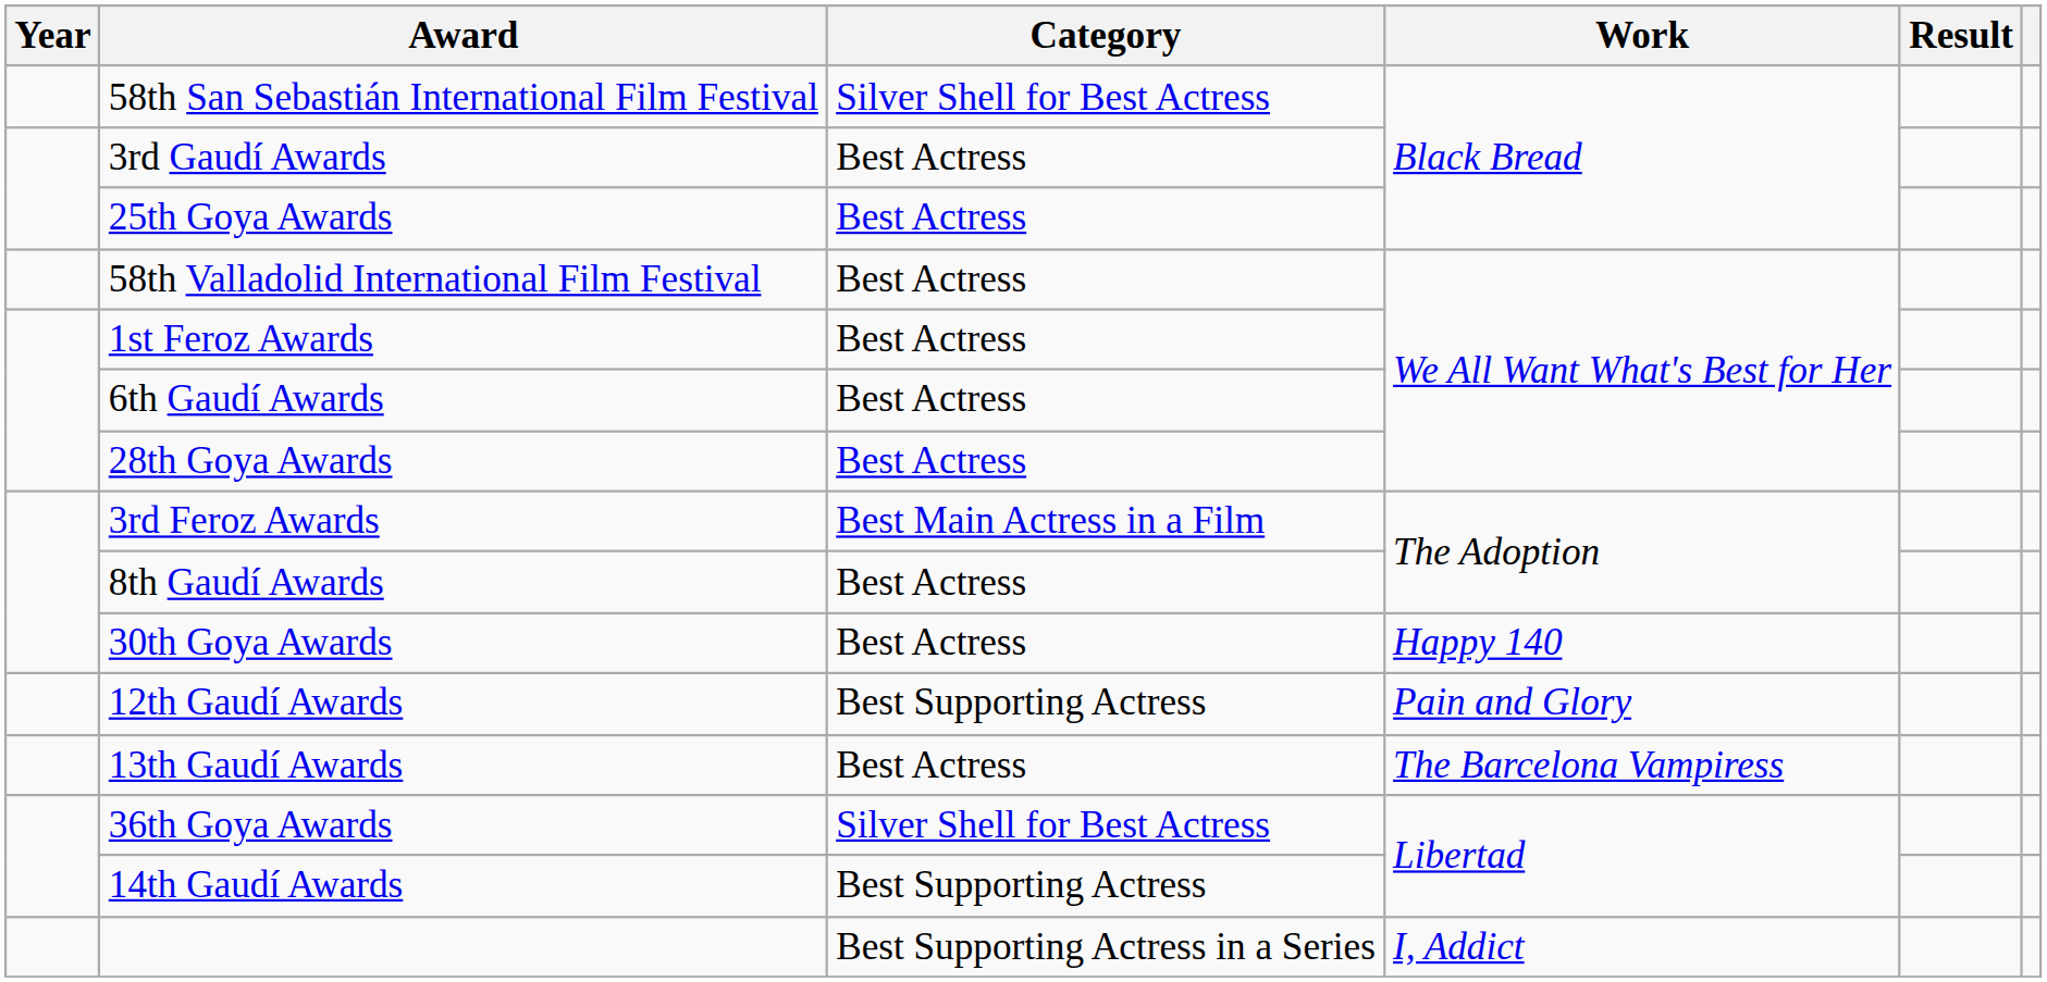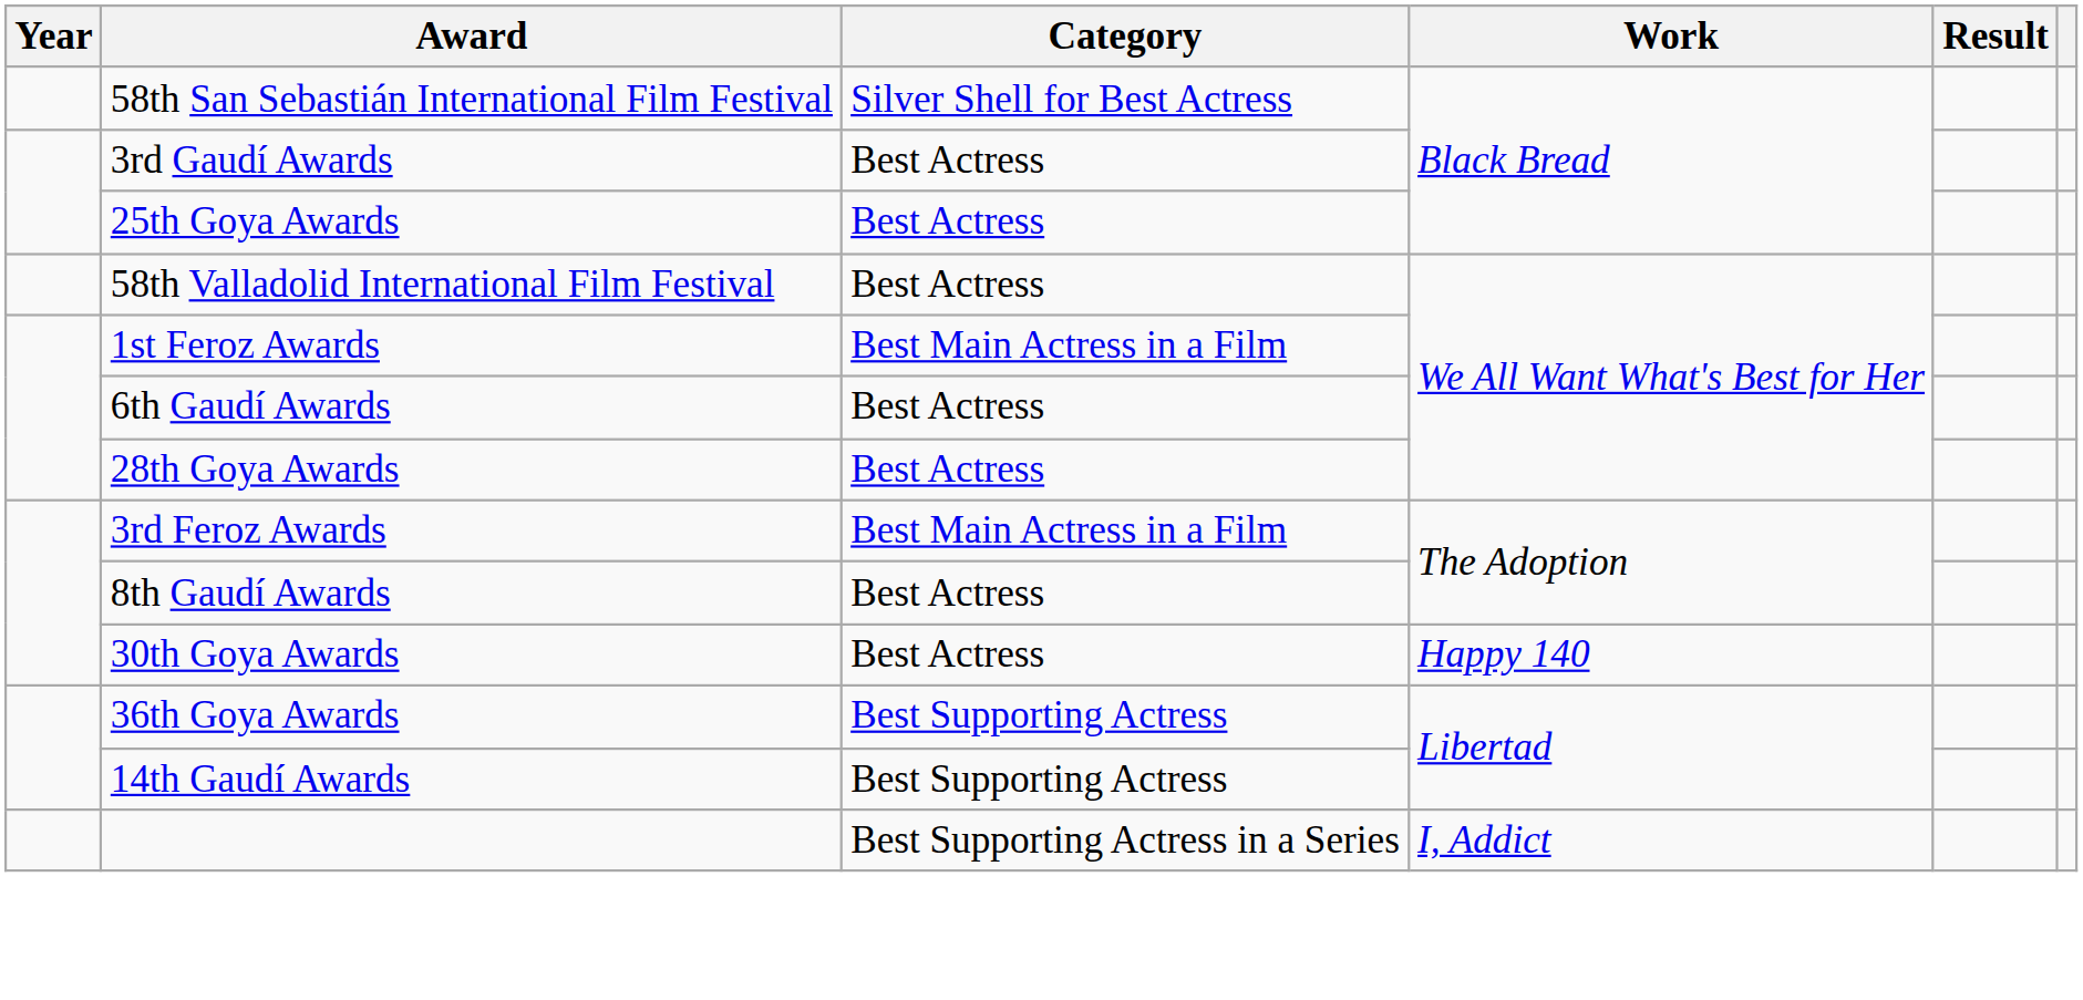 <table class="wikitable sortable plainrowheaders">
 <tr>
 <th>Year</th>
 <th>Award</th>
 <th>Category</th>
 <th>Work</th>
 <th>Result</th>
 <th scope="col" class="unsortable"></th>
 </tr>
 <tr>
 <td></td>
 <td>58th <a href='#'>San Sebastián International Film Festival</a></td>
 <td><a href='#'>Silver Shell for Best Actress</a></td>
 <td rowspan = "3"><em><a href='#'>Black Bread</a></em></td>
 <td></td>
 <td></td>
 </tr>
 <tr>
 <td rowspan = "2"></td>
 <td>3rd <a href='#'>Gaudí Awards</a></td>
 <td>Best Actress</td>
 <td></td>
 <td></td>
 </tr>
 <tr>
 <td><a href='#'>25th Goya Awards</a></td>
 <td><a href='#'>Best Actress</a></td>
 <td></td>
 <td></td>
 </tr>
 <tr>
 <td></td>
 <td>58th <a href='#'>Valladolid International Film Festival</a></td>
 <td>Best Actress</td>
 <td rowspan = "4"><em><a href='#'>We All Want What's Best for Her</a></em></td>
 <td></td>
 <td></td>
 </tr>
 <tr>
 <td rowspan = "3"></td>
 <td><a href='#'>1st Feroz Awards</a></td>
-<td>Best Actress</td>
+<td><a href='#'>Best Main Actress in a Film</a></td>
 <td></td>
 <td></td>
 </tr>
 <tr>
 <td>6th <a href='#'>Gaudí Awards</a></td>
 <td>Best Actress</td>
 <td></td>
 <td></td>
 </tr>
 <tr>
 <td><a href='#'>28th Goya Awards</a></td>
 <td><a href='#'>Best Actress</a></td>
 <td></td>
 <td></td>
 </tr>
 <tr>
 <td rowspan = "3"></td>
 <td><a href='#'>3rd Feroz Awards</a></td>
 <td><a href='#'>Best Main Actress in a Film</a></td>
 <td rowspan = "2"><em>The Adoption</em></td>
 <td></td>
 <td></td>
 </tr>
 <tr>
 <td>8th <a href='#'>Gaudí Awards</a></td>
 <td>Best Actress</td>
 <td></td>
 <td></td>
 </tr>
 <tr>
 <td><a href='#'>30th Goya Awards</a></td>
 <td>Best Actress</td>
 <td><em><a href='#'>Happy 140</a></em></td>
 <td></td>
 <td></td>
 </tr>
 <tr>
-<td></td>
-<td><a href='#'>12th Gaudí Awards</a></td>
-<td>Best Supporting Actress</td>
-<td><em><a href='#'>Pain and Glory</a></em></td>
-<td></td>
-<td></td>
-</tr>
-<tr>
-<td></td>
-<td><a href='#'>13th Gaudí Awards</a></td>
-<td>Best Actress</td>
-<td><em><a href='#'>The Barcelona Vampiress</a></em></td>
-<td></td>
-<td></td>
-</tr>
-<tr>
 <td rowspan = "2"></td>
 <td><a href='#'>36th Goya Awards</a></td>
-<td><a href='#'>Silver Shell for Best Actress</a></td>
+<td><a href='#'>Best Supporting Actress</a></td>
 <td rowspan = "2"><em><a href='#'>Libertad</a></em></td>
 <td></td>
 <td></td>
 </tr>
 <tr>
 <td><a href='#'>14th Gaudí Awards</a></td>
 <td>Best Supporting Actress</td>
 <td></td>
 <td></td>
 </tr>
 <tr>
 <td></td>
 <td></td>
 <td>Best Supporting Actress in a Series</td>
 <td><em><a href='#'>I, Addict</a></em></td>
 <td></td>
 <td></td>
 </tr>
 </table>
